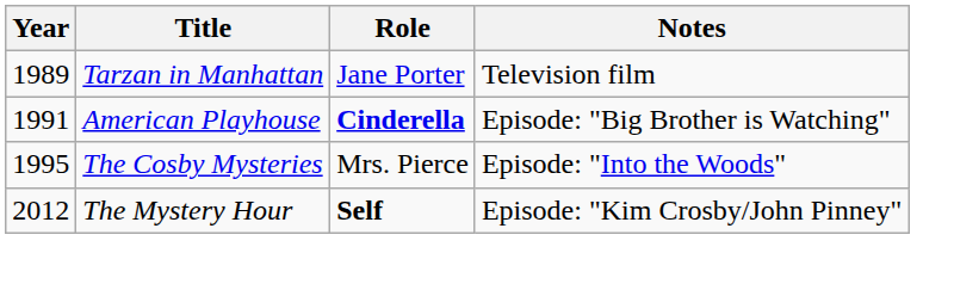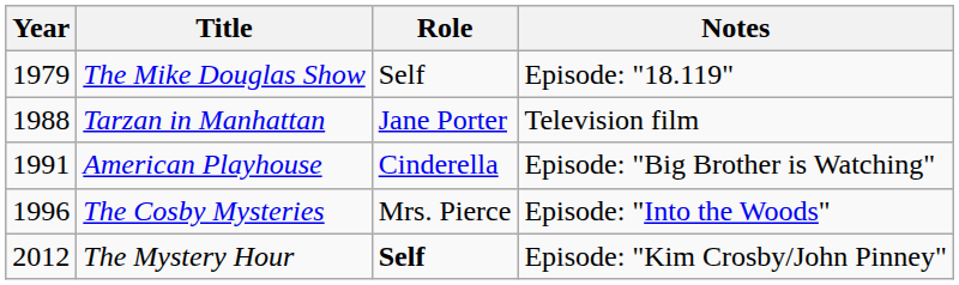 <table class="wikitable sortable">
 <tr>
 <th>Year</th>
 <th>Title</th>
 <th>Role</th>
 <th>Notes</th>
 </tr>
 <tr>
-<td>1989</td>
+<td>1979</td>
+<td><em><a href='#'>The Mike Douglas Show</a></em></td>
+<td>Self</td>
+<td>Episode: "18.119"</td>
+</tr>
+<tr>
+<td>1988</td>
 <td><em><a href='#'>Tarzan in Manhattan</a></em></td>
 <td><a href='#'>Jane Porter</a></td>
 <td>Television film</td>
 </tr>
 <tr>
 <td>1991</td>
 <td><em><a href='#'>American Playhouse</a></em></td>
-<td><strong><a href='#'>Cinderella</a></strong></td>
+<td><a href='#'>Cinderella</a></td>
 <td>Episode: "Big Brother is Watching"</td>
 </tr>
 <tr>
-<td>1995</td>
+<td>1996</td>
 <td><em><a href='#'>The Cosby Mysteries</a></em></td>
 <td>Mrs. Pierce</td>
 <td>Episode: "<a href='#'>Into the Woods</a>"</td>
 </tr>
 <tr>
 <td>2012</td>
 <td><em>The Mystery Hour</em></td>
 <td><strong>Self</strong></td>
 <td>Episode: "Kim Crosby/John Pinney"</td>
 </tr>
 </table>
